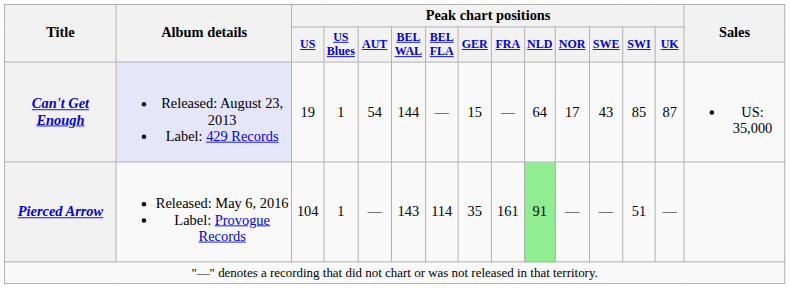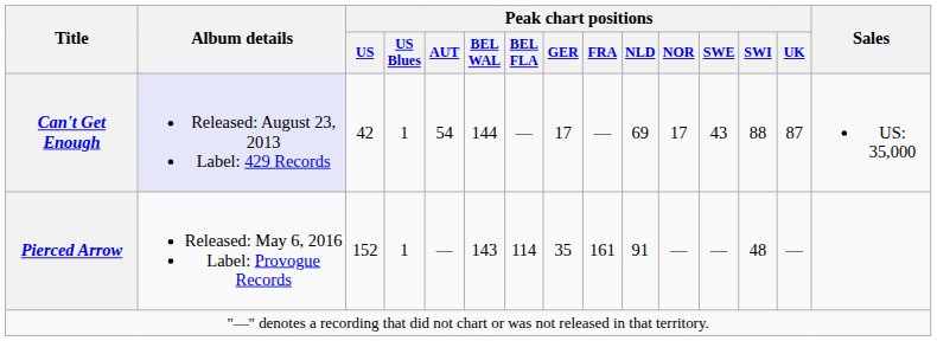 <table class="wikitable plainrowheaders" style="text-align:center;">
 <tr>
 <th scope="col" rowspan="2" style="width:12em;">Title</th>
 <th scope="col" rowspan="2" style="width:18em;">Album details</th>
 <th colspan="12" scope="col">Peak chart positions</th>
 <th scope="col" rowspan="2" style="width:8em;">Sales</th>
 </tr>
 <tr style="font-size:smaller;">
 <th scope="col" style="width:2.5em;"><a href='#'>US</a><br></th>
 <th scope="col" style="width:2.5em;"><a href='#'>US<br>Blues</a><br></th>
 <th scope="col" style="width:2.5em;"><a href='#'>AUT</a><br></th>
 <th scope="col" style="width:2.5em;"><a href='#'>BEL WAL</a><br></th>
 <th scope="col" style="width:2.5em;"><a href='#'>BEL FLA</a><br></th>
 <th scope="col" style="width:2.5em;"><a href='#'>GER</a><br></th>
 <th scope="col" style="width:2.5em;"><a href='#'>FRA</a><br></th>
 <th scope="col" style="width:2.5emem;"><a href='#'>NLD</a><br></th>
 <th scope="col" style="width:2.5em;"><a href='#'>NOR</a><br></th>
 <th scope="col" style="width:2.5em;"><a href='#'>SWE</a><br></th>
 <th scope="col" style="width:2.5em;"><a href='#'>SWI</a><br></th>
 <th scope="col" style="width:2.5em;"><a href='#'>UK</a><br></th>
 </tr>
 <tr>
 <th scope="row"><em><a href='#'>Can't Get Enough</a></em></th>
 <td style="background: lavender;"><br><ul><li>Released: August 23, 2013</li><li>Label: <a href='#'>429 Records</a></li></ul></td>
-<td>19</td>
+<td>42</td>
 <td>1</td>
 <td>54</td>
 <td>144</td>
 <td>—</td>
-<td>15</td>
+<td>17</td>
 <td>—</td>
-<td>64</td>
+<td>69</td>
 <td>17</td>
 <td>43</td>
-<td>85</td>
+<td>88</td>
 <td>87</td>
 <td><br><ul><li>US: 35,000</li></ul></td>
 </tr>
 <tr>
 <th scope="row"><em><a href='#'>Pierced Arrow</a></em></th>
 <td><br><ul><li>Released: May 6, 2016</li><li>Label: <a href='#'>Provogue Records</a></li></ul></td>
-<td>104</td>
+<td>152</td>
 <td>1</td>
 <td>—</td>
 <td>143</td>
 <td>114</td>
 <td>35</td>
 <td>161</td>
-<td style="background: lightgreen;">91</td>
+<td>91</td>
 <td>—</td>
 <td>—</td>
-<td>51</td>
+<td>48</td>
 <td>—</td>
 <td></td>
 </tr>
 <tr>
 <td colspan="19" style="font-size:90%">"—" denotes a recording that did not chart or was not released in that territory.</td>
 </tr>
 </table>
